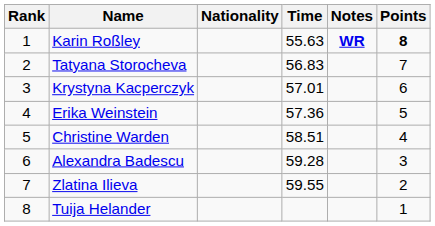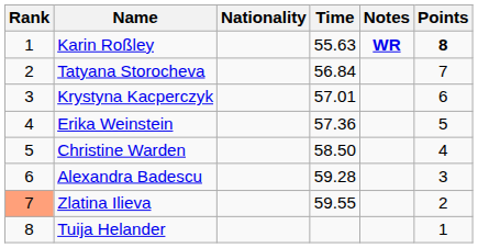 <table class="wikitable sortable" style="text-align:center">
 <tr>
 <th>Rank</th>
 <th>Name</th>
 <th>Nationality</th>
 <th>Time</th>
 <th>Notes</th>
 <th>Points</th>
 </tr>
 <tr>
 <td>1</td>
 <td align=left><a href='#'>Karin Roßley</a></td>
 <td align=left></td>
 <td>55.63</td>
 <td><strong><a href='#'>WR</a></strong></td>
 <td><strong>8</strong></td>
 </tr>
 <tr>
 <td>2</td>
 <td align=left><a href='#'>Tatyana Storocheva</a></td>
 <td align=left></td>
-<td>56.83</td>
+<td>56.84</td>
 <td></td>
 <td>7</td>
 </tr>
 <tr>
 <td>3</td>
 <td align=left><a href='#'>Krystyna Kacperczyk</a></td>
 <td align=left></td>
 <td>57.01</td>
 <td></td>
 <td>6</td>
 </tr>
 <tr>
 <td>4</td>
 <td align=left><a href='#'>Erika Weinstein</a></td>
 <td align=left></td>
 <td>57.36</td>
 <td></td>
 <td>5</td>
 </tr>
 <tr>
 <td>5</td>
 <td align=left><a href='#'>Christine Warden</a></td>
 <td align=left></td>
-<td>58.51</td>
+<td>58.50</td>
 <td></td>
 <td>4</td>
 </tr>
 <tr>
 <td>6</td>
 <td align=left><a href='#'>Alexandra Badescu</a></td>
 <td align=left></td>
 <td>59.28</td>
 <td></td>
 <td>3</td>
 </tr>
 <tr>
-<td>7</td>
+<td style="background: lightsalmon;">7</td>
 <td align=left><a href='#'>Zlatina Ilieva</a></td>
 <td align=left></td>
 <td>59.55</td>
 <td></td>
 <td>2</td>
 </tr>
 <tr>
 <td>8</td>
 <td align=left><a href='#'>Tuija Helander</a></td>
 <td align=left></td>
 <td></td>
 <td></td>
 <td>1</td>
 </tr>
 </table>
